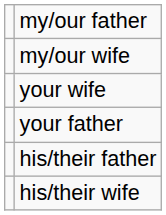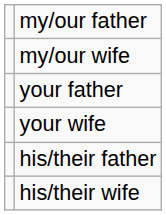 <table class="wikitable">
 <tr>
 <td></td>
 <td>my/our father</td>
 </tr>
 <tr>
 <td></td>
 <td>my/our wife</td>
 </tr>
 <tr>
 <td></td>
-<td>your wife</td>
+<td>your father</td>
 </tr>
 <tr>
 <td></td>
-<td>your father</td>
+<td>your wife</td>
 </tr>
 <tr>
 <td></td>
 <td>his/their father</td>
 </tr>
 <tr>
 <td></td>
 <td>his/their wife</td>
 </tr>
 </table>
